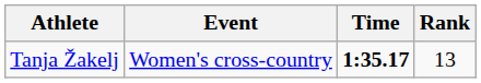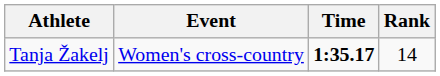 <table class="wikitable" style="font-size:90%">
 <tr>
 <th>Athlete</th>
 <th>Event</th>
 <th>Time</th>
 <th>Rank</th>
 </tr>
 <tr align=center>
 <td align=left><a href='#'>Tanja Žakelj</a></td>
 <td align=left><a href='#'>Women's cross-country</a></td>
 <td><strong>1:35.17</strong></td>
-<td>13</td>
+<td>14</td>
 </tr>
 </table>
